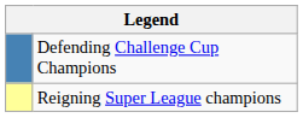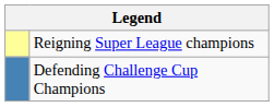 <table class="wikitable" style="font-size: 85%">
 <tr>
 <th colspan=2>Legend</th>
 </tr>
 <tr>
+<td style="background:#ff9; width:15px;"> </td>
+<td>Reigning <a href='#'>Super League</a> champions</td>
+</tr>
+<tr>
 <td style="background:#4682b4; width:15px;"> </td>
 <td style="width:200px;">Defending <a href='#'>Challenge Cup</a> Champions</td>
 </tr>
-<tr>
-<td style="background:#ff9; width:15px;"> </td>
-<td>Reigning <a href='#'>Super League</a> champions</td>
-</tr>
 </table>
